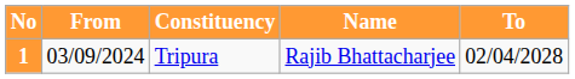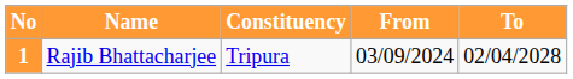 <table class="wikitable sortable">
 <tr>
 <th style="background-color:#FF9933; color:white">No</th>
+<th style="background-color:#FF9933; color:white">Name</th>
+<th style="background-color:#FF9933; color:white">Constituency</th>
 <th style="background-color:#FF9933; color:white">From</th>
-<th style="background-color:#FF9933; color:white">Constituency</th>
-<th style="background-color:#FF9933; color:white">Name</th>
 <th style="background-color:#FF9933; color:white">To</th>
 </tr>
 <tr>
 <th style="background-color:#FF9933; color:white">1</th>
+<td><a href='#'>Rajib Bhattacharjee</a></td>
+<td><a href='#'>Tripura</a></td>
 <td>03/09/2024</td>
-<td><a href='#'>Tripura</a></td>
-<td><a href='#'>Rajib Bhattacharjee</a></td>
 <td>02/04/2028</td>
 </tr>
 </table>
